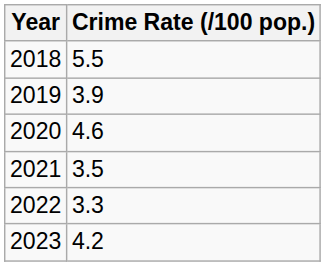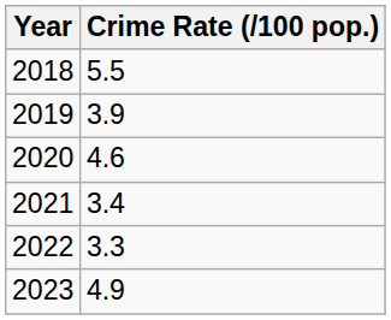 <table class="wikitable">
 <tr>
 <th>Year</th>
 <th>Crime Rate (/100 pop.)</th>
 </tr>
 <tr>
 <td>2018</td>
 <td>5.5</td>
 </tr>
 <tr>
 <td>2019</td>
 <td>3.9</td>
 </tr>
 <tr>
 <td>2020</td>
 <td>4.6</td>
 </tr>
 <tr>
 <td>2021</td>
-<td>3.5</td>
+<td>3.4</td>
 </tr>
 <tr>
 <td>2022</td>
 <td>3.3</td>
 </tr>
 <tr>
 <td>2023</td>
-<td>4.2</td>
+<td>4.9</td>
 </tr>
 </table>
